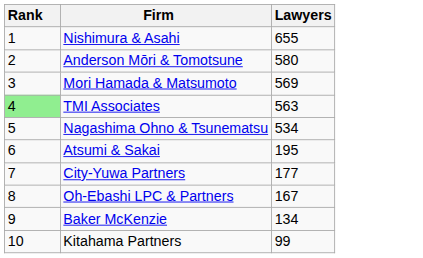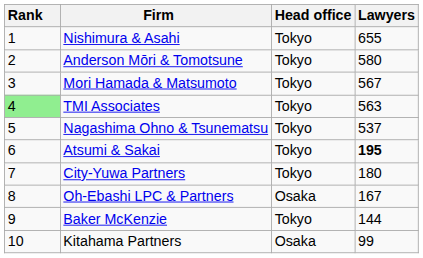 <table class="wikitable sortable">
 <tr>
 <th>Rank </th>
 <th>Firm </th>
+<th>Head office</th>
 <th>Lawyers</th>
 </tr>
 <tr>
 <td>1</td>
 <td><a href='#'>Nishimura & Asahi</a></td>
+<td>Tokyo</td>
 <td>655</td>
 </tr>
 <tr>
 <td>2</td>
 <td><a href='#'>Anderson Mōri & Tomotsune</a></td>
+<td>Tokyo</td>
 <td>580</td>
 </tr>
 <tr>
 <td>3</td>
 <td><a href='#'>Mori Hamada & Matsumoto</a></td>
-<td>569</td>
+<td>Tokyo</td>
+<td>567</td>
 </tr>
 <tr>
 <td style="background: lightgreen;">4</td>
 <td><a href='#'>TMI Associates</a></td>
+<td>Tokyo</td>
 <td>563</td>
 </tr>
 <tr>
 <td>5</td>
 <td><a href='#'>Nagashima Ohno & Tsunematsu</a></td>
-<td>534</td>
+<td>Tokyo</td>
+<td>537</td>
 </tr>
 <tr>
 <td>6</td>
 <td><a href='#'>Atsumi & Sakai</a></td>
-<td>195</td>
+<td>Tokyo</td>
+<td><strong>195</strong></td>
 </tr>
 <tr>
 <td>7</td>
 <td><a href='#'>City-Yuwa Partners</a></td>
-<td>177</td>
+<td>Tokyo</td>
+<td>180</td>
 </tr>
 <tr>
 <td>8</td>
 <td><a href='#'>Oh-Ebashi LPC & Partners</a></td>
+<td>Osaka</td>
 <td>167</td>
 </tr>
 <tr>
 <td>9</td>
 <td><a href='#'>Baker McKenzie</a></td>
-<td>134</td>
+<td>Tokyo</td>
+<td>144</td>
 </tr>
 <tr>
 <td>10</td>
 <td>Kitahama Partners</td>
+<td>Osaka</td>
 <td>99</td>
 </tr>
 </table>
